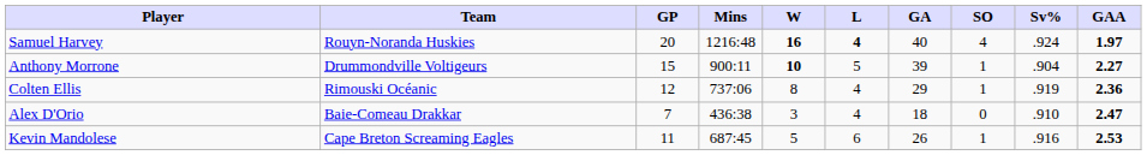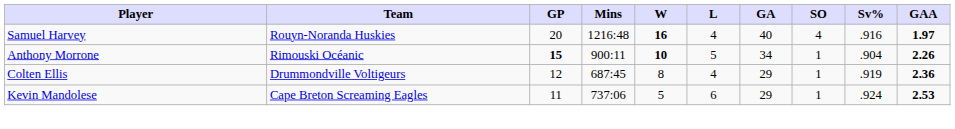 <table class="wikitable" style="text-align:center">
 <tr>
 <th style="background:#ddf; width:25%;">Player</th>
 <th style="background:#ddf; width:25%;">Team</th>
 <th style="background:#ddf; width:5%;">GP</th>
 <th style="background:#ddf; width:5%;">Mins</th>
 <th style="background:#ddf; width:5%;">W</th>
 <th style="background:#ddf; width:5%;">L</th>
 <th style="background:#ddf; width:5%;">GA</th>
 <th style="background:#ddf; width:5%;">SO</th>
 <th style="background:#ddf; width:5%;">Sv%</th>
 <th style="background:#ddf; width:5%;">GAA</th>
 </tr>
 <tr>
 <td align=left><a href='#'>Samuel Harvey</a></td>
 <td align=left><a href='#'>Rouyn-Noranda Huskies</a></td>
 <td>20</td>
 <td>1216:48</td>
 <td><strong>16</strong></td>
-<td><strong>4</strong></td>
+<td>4</td>
 <td>40</td>
 <td>4</td>
-<td>.924</td>
+<td>.916</td>
 <td><strong>1.97</strong></td>
 </tr>
 <tr>
 <td align=left><a href='#'>Anthony Morrone</a></td>
-<td align=left><a href='#'>Drummondville Voltigeurs</a></td>
-<td>15</td>
+<td align=left><a href='#'>Rimouski Océanic</a></td>
+<td><strong>15</strong></td>
 <td>900:11</td>
 <td><strong>10</strong></td>
 <td>5</td>
-<td>39</td>
+<td>34</td>
 <td>1</td>
 <td>.904</td>
-<td><strong>2.27</strong></td>
+<td><strong>2.26</strong></td>
 </tr>
 <tr>
 <td align=left><a href='#'>Colten Ellis</a></td>
-<td align=left><a href='#'>Rimouski Océanic</a></td>
+<td align=left><a href='#'>Drummondville Voltigeurs</a></td>
 <td>12</td>
-<td>737:06</td>
+<td>687:45</td>
 <td>8</td>
 <td>4</td>
 <td>29</td>
 <td>1</td>
 <td>.919</td>
 <td><strong>2.36</strong></td>
 </tr>
 <tr>
-<td align=left><a href='#'>Alex D'Orio</a></td>
-<td align=left><a href='#'>Baie-Comeau Drakkar</a></td>
-<td>7</td>
-<td>436:38</td>
-<td>3</td>
-<td>4</td>
-<td>18</td>
-<td>0</td>
-<td>.910</td>
-<td><strong>2.47</strong></td>
-</tr>
-<tr>
 <td align=left><a href='#'>Kevin Mandolese</a></td>
 <td align=left><a href='#'>Cape Breton Screaming Eagles</a></td>
 <td>11</td>
-<td>687:45</td>
+<td>737:06</td>
 <td>5</td>
 <td>6</td>
-<td>26</td>
+<td>29</td>
 <td>1</td>
-<td>.916</td>
+<td>.924</td>
 <td><strong>2.53</strong></td>
 </tr>
 </table>
